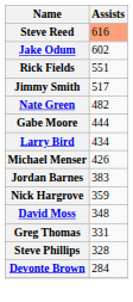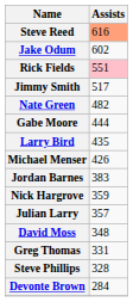 <table class="wikitable">
 <tr>
 <th>Name</th>
 <th>Assists</th>
 </tr>
 <tr>
 <th>Steve Reed</th>
 <td style="background: lightsalmon;">616</td>
 </tr>
 <tr>
 <th><a href='#'>Jake Odum</a></th>
 <td>602</td>
 </tr>
 <tr>
 <th>Rick Fields</th>
-<td>551</td>
+<td style="background: pink;">551</td>
 </tr>
 <tr>
 <th>Jimmy Smith</th>
 <td>517</td>
 </tr>
 <tr>
 <th><a href='#'>Nate Green</a></th>
 <td>482</td>
 </tr>
 <tr>
 <th>Gabe Moore</th>
 <td>444</td>
 </tr>
 <tr>
 <th><a href='#'>Larry Bird</a></th>
-<td>434</td>
+<td>435</td>
 </tr>
 <tr>
 <th>Michael Menser</th>
 <td>426</td>
 </tr>
 <tr>
 <th>Jordan Barnes</th>
 <td>383</td>
 </tr>
 <tr>
 <th>Nick Hargrove</th>
 <td>359</td>
+</tr>
+<tr>
+<th>Julian Larry</th>
+<td>357</td>
 </tr>
 <tr>
 <th><a href='#'>David Moss</a></th>
 <td>348</td>
 </tr>
 <tr>
 <th>Greg Thomas</th>
 <td>331</td>
 </tr>
 <tr>
 <th>Steve Phillips</th>
 <td>328</td>
 </tr>
 <tr>
 <th><a href='#'>Devonte Brown</a></th>
 <td>284</td>
 </tr>
 <tr>
 </tr>
 </table>
